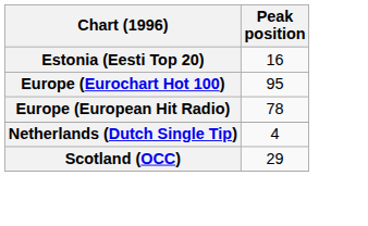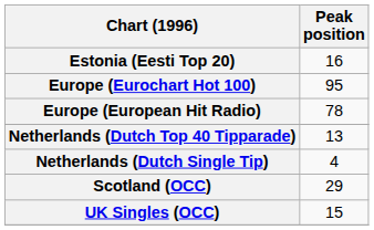 <table class="wikitable sortable plainrowheaders" style="text-align:center">
 <tr>
 <th>Chart (1996)</th>
 <th>Peak<br>position</th>
 </tr>
 <tr>
 <th scope="row">Estonia (Eesti Top 20)</th>
 <td align="center">16</td>
 </tr>
 <tr>
 <th scope="row">Europe (<a href='#'>Eurochart Hot 100</a>)</th>
 <td>95</td>
 </tr>
 <tr>
 <th scope="row">Europe (European Hit Radio)</th>
 <td style="text-align:center;">78</td>
 </tr>
 <tr>
 </tr>
 <tr>
+<th scope="row">Netherlands (<a href='#'>Dutch Top 40 Tipparade</a>)</th>
+<td>13</td>
+</tr>
+<tr>
 <th scope="row">Netherlands (<a href='#'>Dutch Single Tip</a>)</th>
 <td>4</td>
 </tr>
 <tr>
 <th scope="row">Scotland (<a href='#'>OCC</a>)</th>
 <td>29</td>
 </tr>
 <tr>
+<th scope="row"><a href='#'>UK Singles</a> (<a href='#'>OCC</a>)</th>
+<td>15</td>
+</tr>
+<tr>
 </tr>
 </table>
